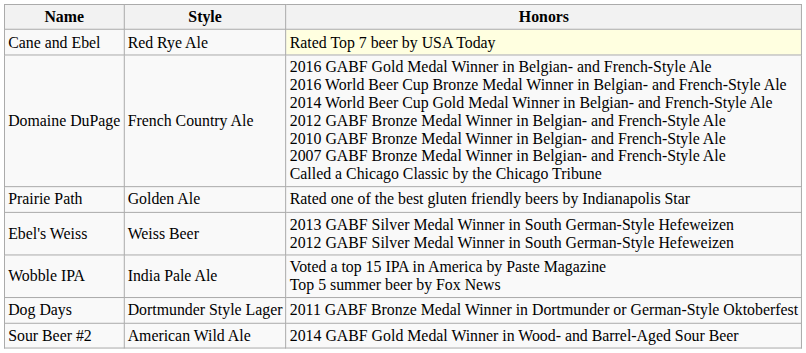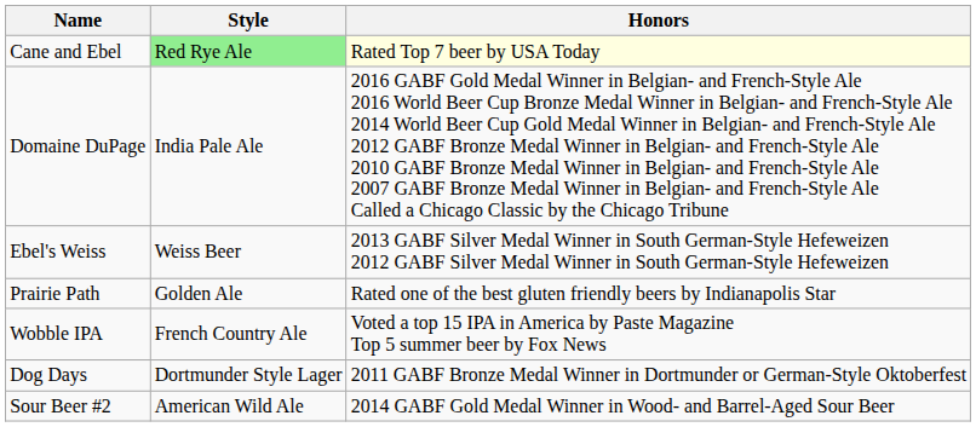 <table class="wikitable">
 <tr>
 <th>Name</th>
 <th>Style</th>
 <th>Honors</th>
 </tr>
 <tr>
 <td>Cane and Ebel</td>
-<td>Red Rye Ale</td>
+<td style="background: lightgreen;">Red Rye Ale</td>
 <td style="background: lightyellow;">Rated Top 7 beer by USA Today</td>
 </tr>
 <tr>
 <td>Domaine DuPage</td>
-<td>French Country Ale</td>
+<td>India Pale Ale</td>
 <td>2016 GABF Gold Medal Winner in Belgian- and French-Style Ale<br>2016 World Beer Cup Bronze Medal Winner in Belgian- and French-Style Ale<br>2014 World Beer Cup Gold Medal Winner in Belgian- and French-Style Ale<br>2012 GABF Bronze Medal Winner in Belgian- and French-Style Ale<br>2010 GABF Bronze Medal Winner in Belgian- and French-Style Ale<br>2007 GABF Bronze Medal Winner in Belgian- and French-Style Ale<br>Called a Chicago Classic by the Chicago Tribune</td>
+</tr>
+<tr>
+<td>Ebel's Weiss</td>
+<td>Weiss Beer</td>
+<td>2013 GABF Silver Medal Winner in South German-Style Hefeweizen<br>2012 GABF Silver Medal Winner in South German-Style Hefeweizen</td>
 </tr>
 <tr>
 <td>Prairie Path</td>
 <td>Golden Ale</td>
 <td>Rated one of the best gluten friendly beers by Indianapolis Star</td>
 </tr>
 <tr>
-<td>Ebel's Weiss</td>
-<td>Weiss Beer</td>
-<td>2013 GABF Silver Medal Winner in South German-Style Hefeweizen<br>2012 GABF Silver Medal Winner in South German-Style Hefeweizen</td>
-</tr>
-<tr>
 <td>Wobble IPA</td>
-<td>India Pale Ale</td>
+<td>French Country Ale</td>
 <td>Voted a top 15 IPA in America by Paste Magazine<br>Top 5 summer beer by Fox News</td>
 </tr>
 <tr>
 <td>Dog Days</td>
 <td>Dortmunder Style Lager</td>
 <td>2011 GABF Bronze Medal Winner in Dortmunder or German-Style Oktoberfest</td>
 </tr>
 <tr>
 <td>Sour Beer #2</td>
 <td>American Wild Ale</td>
 <td>2014 GABF Gold Medal Winner in Wood- and Barrel-Aged Sour Beer</td>
 </tr>
 </table>
